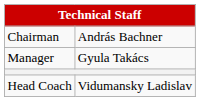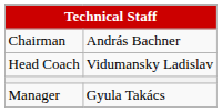 <table class=wikitable bgcolor="white" cellpadding="3" cellspacing="0" border="1" style="font-size: 95%; border-collapse: collapse;">
 <tr>
 <th colspan="2" style="margin:0.7em;color:#FFFFFF;text-align:center;background:#CC0000">Technical Staff</th>
 </tr>
 <tr>
 <td align="left">Chairman</td>
 <td align="left"> András Bachner</td>
 </tr>
 <tr>
-<td align="left">Manager</td>
-<td align="left"> Gyula Takács</td>
+<td align="left">Head Coach</td>
+<td align="left"> Vidumansky Ladislav</td>
 </tr>
 <tr>
 <th colspan=2 style="text-align: center;"></th>
 </tr>
 <tr>
-<td align="left">Head Coach</td>
-<td align="left"> Vidumansky Ladislav</td>
+<td align="left">Manager</td>
+<td align="left"> Gyula Takács</td>
 </tr>
 </table>
